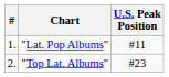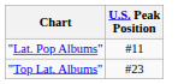 <table class="wikitable">
 <tr>
-<th>#</th>
 <th>Chart</th>
 <th><a href='#'>U.S.</a> Peak<br>Position</th>
 </tr>
 <tr>
-<td>1.</td>
 <td style="text-align:center;">"<a href='#'>Lat. Pop Albums</a>"</td>
 <td style="text-align:center;">#11</td>
 </tr>
 <tr>
-<td>2.</td>
 <td style="text-align:center;">"<a href='#'>Top Lat. Albums</a>"</td>
 <td style="text-align:center;">#23</td>
 </tr>
 </table>
